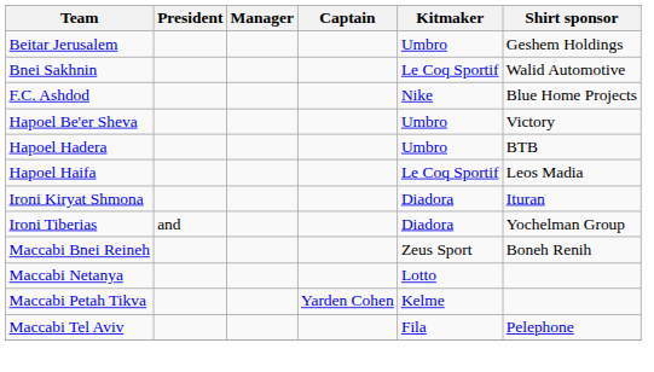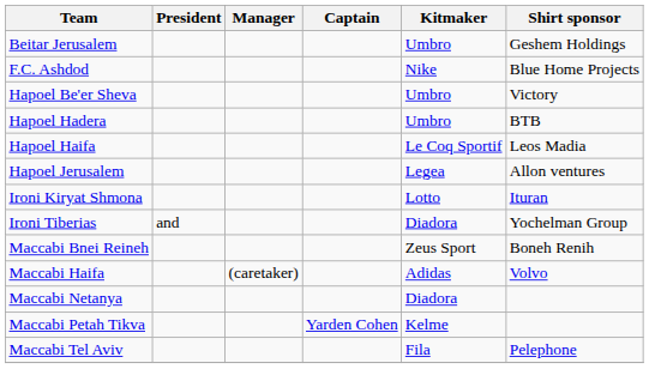 <table class="wikitable sortable" style="text-align: left;">
 <tr>
 <th>Team</th>
 <th>President</th>
 <th>Manager</th>
 <th>Captain</th>
 <th>Kitmaker</th>
 <th>Shirt sponsor</th>
 </tr>
 <tr>
 <td><a href='#'>Beitar Jerusalem</a></td>
 <td> </td>
 <td> </td>
 <td> </td>
 <td><a href='#'>Umbro</a></td>
 <td>Geshem Holdings</td>
-</tr>
-<tr>
-<td><a href='#'>Bnei Sakhnin</a></td>
-<td> </td>
-<td> </td>
-<td> </td>
-<td><a href='#'>Le Coq Sportif</a></td>
-<td>Walid Automotive</td>
 </tr>
 <tr>
 <td><a href='#'>F.C. Ashdod</a></td>
 <td> </td>
 <td> </td>
 <td> </td>
 <td><a href='#'>Nike</a></td>
 <td>Blue Home Projects</td>
 </tr>
 <tr>
 <td><a href='#'>Hapoel Be'er Sheva</a></td>
 <td> </td>
 <td> </td>
 <td>  </td>
 <td><a href='#'>Umbro</a></td>
 <td>Victory</td>
 </tr>
 <tr>
 <td><a href='#'>Hapoel Hadera</a></td>
 <td> </td>
 <td> </td>
 <td> </td>
 <td><a href='#'>Umbro</a></td>
 <td>BTB</td>
 </tr>
 <tr>
 <td><a href='#'>Hapoel Haifa</a></td>
 <td> </td>
 <td> </td>
 <td> </td>
 <td><a href='#'>Le Coq Sportif</a></td>
 <td>Leos Madia</td>
 </tr>
 <tr>
+<td><a href='#'>Hapoel Jerusalem</a></td>
+<td> </td>
+<td> </td>
+<td> </td>
+<td><a href='#'>Legea</a></td>
+<td>Allon ventures</td>
+</tr>
+<tr>
 <td><a href='#'>Ironi Kiryat Shmona</a></td>
 <td> </td>
 <td> </td>
 <td> </td>
-<td><a href='#'>Diadora</a></td>
+<td><a href='#'>Lotto</a></td>
 <td><a href='#'>Ituran</a></td>
 </tr>
 <tr>
 <td><a href='#'>Ironi Tiberias</a></td>
 <td>  and </td>
 <td> </td>
 <td> </td>
 <td><a href='#'>Diadora</a></td>
 <td>Yochelman Group</td>
 </tr>
 <tr>
 <td><a href='#'>Maccabi Bnei Reineh</a></td>
 <td> </td>
 <td> </td>
 <td> </td>
 <td>Zeus Sport</td>
 <td>Boneh Renih</td>
 </tr>
 <tr>
+<td><a href='#'>Maccabi Haifa</a></td>
+<td> </td>
+<td> 	(caretaker)</td>
+<td> </td>
+<td><a href='#'>Adidas</a></td>
+<td><a href='#'>Volvo</a></td>
+</tr>
+<tr>
 <td><a href='#'>Maccabi Netanya</a></td>
 <td> </td>
 <td> </td>
 <td> </td>
-<td><a href='#'>Lotto</a></td>
+<td><a href='#'>Diadora</a></td>
 <td></td>
 </tr>
 <tr>
 <td><a href='#'>Maccabi Petah Tikva</a></td>
 <td> </td>
 <td> </td>
 <td> <a href='#'>Yarden Cohen</a></td>
 <td><a href='#'>Kelme</a></td>
 <td></td>
 </tr>
 <tr>
 <td><a href='#'>Maccabi Tel Aviv</a></td>
 <td> </td>
 <td> </td>
 <td> </td>
 <td><a href='#'>Fila</a></td>
 <td><a href='#'>Pelephone</a></td>
 </tr>
 <tr>
 </tr>
 </table>
